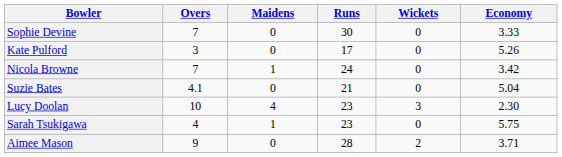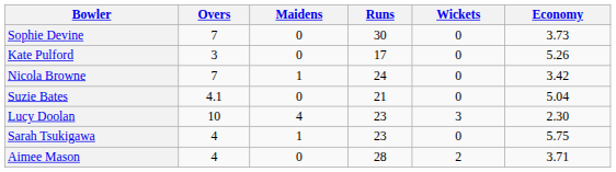 <table style="text-align: center; width: 60%;" class=wikitable>
 <tr>
 <th scope="col"><a href='#'>Bowler</a></th>
 <th scope="col"><a href='#'>Overs</a></th>
 <th scope="col"><a href='#'>Maidens</a></th>
 <th scope="col"><a href='#'>Runs</a></th>
 <th scope="col"><a href='#'>Wickets</a></th>
 <th scope="col"><a href='#'>Economy</a></th>
 </tr>
 <tr>
 <th scope="row" style="font-weight: normal; text-align: left;"><a href='#'>Sophie Devine</a></th>
 <td>7</td>
 <td>0</td>
 <td>30</td>
 <td>0</td>
-<td>3.33</td>
+<td>3.73</td>
 </tr>
 <tr>
 <th scope="row" style="font-weight: normal; text-align: left;"><a href='#'>Kate Pulford</a></th>
 <td>3</td>
 <td>0</td>
 <td>17</td>
 <td>0</td>
 <td>5.26</td>
 </tr>
 <tr>
 <th scope="row" style="font-weight: normal; text-align: left;"><a href='#'>Nicola Browne</a></th>
 <td>7</td>
 <td>1</td>
 <td>24</td>
 <td>0</td>
 <td>3.42</td>
 </tr>
 <tr>
 <th scope="row" style="font-weight: normal; text-align: left;"><a href='#'>Suzie Bates</a></th>
 <td>4.1</td>
 <td>0</td>
 <td>21</td>
 <td>0</td>
 <td>5.04</td>
 </tr>
 <tr>
 <th scope="row" style="font-weight: normal; text-align: left;"><a href='#'>Lucy Doolan</a></th>
 <td>10</td>
 <td>4</td>
 <td>23</td>
 <td>3</td>
 <td>2.30</td>
 </tr>
 <tr>
 <th scope="row" style="font-weight: normal; text-align: left;"><a href='#'>Sarah Tsukigawa</a></th>
 <td>4</td>
 <td>1</td>
 <td>23</td>
 <td>0</td>
 <td>5.75</td>
 </tr>
 <tr>
 <th scope="row" style="font-weight: normal; text-align: left;"><a href='#'>Aimee Mason</a></th>
-<td>9</td>
+<td>4</td>
 <td>0</td>
 <td>28</td>
 <td>2</td>
 <td>3.71</td>
 </tr>
 </table>
